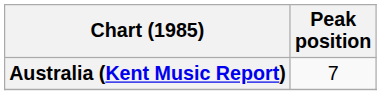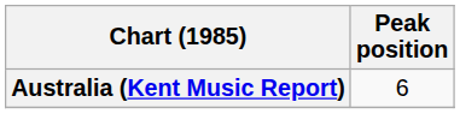 <table class="wikitable sortable plainrowheaders">
 <tr>
 <th>Chart (1985)</th>
 <th>Peak<br>position</th>
 </tr>
 <tr>
 <th scope="row">Australia (<a href='#'>Kent Music Report</a>)</th>
-<td style="text-align:center;">7</td>
+<td style="text-align:center;">6</td>
 </tr>
 <tr>
 </tr>
 <tr>
 </tr>
 </table>
